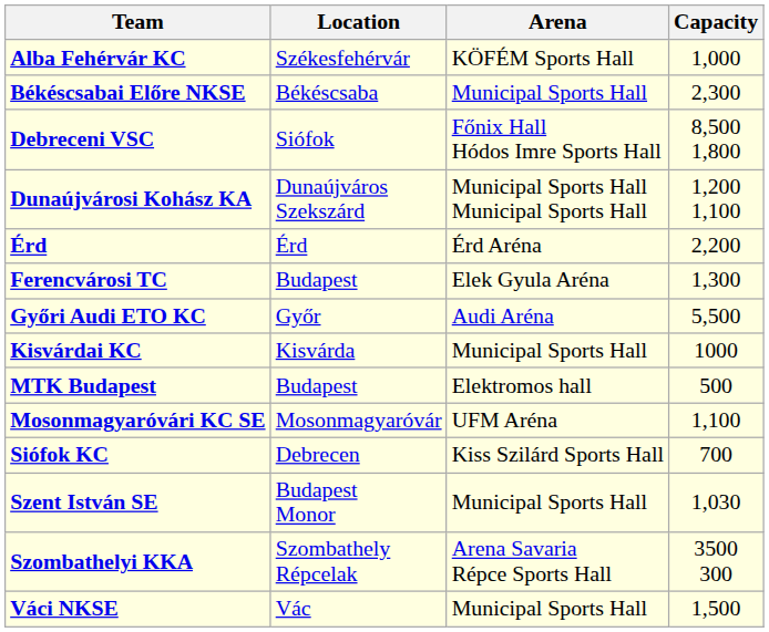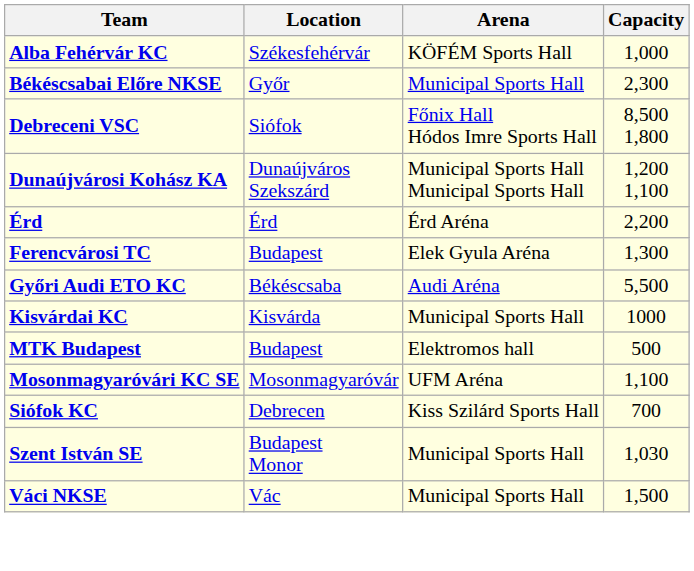 <table class="wikitable sortable" style="text-align: left;">
 <tr>
 <th>Team</th>
 <th>Location</th>
 <th>Arena</th>
 <th>Capacity</th>
 </tr>
 <tr bgcolor=ffffe0>
 <td><strong><a href='#'>Alba Fehérvár KC</a></strong></td>
 <td><a href='#'>Székesfehérvár</a></td>
 <td>KÖFÉM Sports Hall</td>
 <td align="center">1,000</td>
 </tr>
 <tr bgcolor=ffffe0>
 <td><strong><a href='#'>Békéscsabai Előre NKSE</a></strong></td>
-<td><a href='#'>Békéscsaba</a></td>
+<td><a href='#'>Győr</a></td>
 <td><a href='#'>Municipal Sports Hall</a></td>
 <td align="center">2,300</td>
 </tr>
 <tr bgcolor=ffffe0>
 <td><strong><a href='#'>Debreceni VSC</a></strong></td>
 <td><a href='#'>Siófok</a></td>
 <td><a href='#'>Főnix Hall</a> <br> Hódos Imre Sports Hall</td>
 <td align="center">8,500 <br> 1,800</td>
 </tr>
 <tr bgcolor=ffffe0>
 <td><strong><a href='#'>Dunaújvárosi Kohász KA</a></strong></td>
 <td><a href='#'>Dunaújváros</a> <br> <a href='#'>Szekszárd</a></td>
 <td>Municipal Sports Hall <br> Municipal Sports Hall</td>
 <td align="center">1,200 <br> 1,100</td>
 </tr>
 <tr bgcolor=ffffe0>
 <td><strong><a href='#'>Érd</a></strong></td>
 <td><a href='#'>Érd</a></td>
 <td>Érd Aréna</td>
 <td align="center">2,200</td>
 </tr>
 <tr bgcolor=ffffe0>
 <td><strong><a href='#'>Ferencvárosi TC</a></strong></td>
 <td><a href='#'>Budapest</a></td>
 <td>Elek Gyula Aréna</td>
 <td align="center">1,300</td>
 </tr>
 <tr bgcolor=ffffe0>
 <td><strong><a href='#'>Győri Audi ETO KC</a></strong></td>
-<td><a href='#'>Győr</a></td>
+<td><a href='#'>Békéscsaba</a></td>
 <td><a href='#'>Audi Aréna</a></td>
 <td align="center">5,500</td>
 </tr>
 <tr bgcolor=ffffe0>
 <td><strong><a href='#'>Kisvárdai KC</a></strong></td>
 <td><a href='#'>Kisvárda</a></td>
 <td>Municipal Sports Hall</td>
 <td align="center">1000</td>
 </tr>
 <tr bgcolor=ffffe0>
 <td><strong><a href='#'>MTK Budapest</a></strong></td>
 <td><a href='#'>Budapest</a></td>
 <td>Elektromos hall</td>
 <td align="center">500</td>
 </tr>
 <tr bgcolor=ffffe0>
 <td><strong><a href='#'>Mosonmagyaróvári KC SE</a></strong></td>
 <td><a href='#'>Mosonmagyaróvár</a></td>
 <td>UFM Aréna</td>
 <td align="center">1,100</td>
 </tr>
 <tr bgcolor=ffffe0>
 <td><strong><a href='#'>Siófok KC</a></strong></td>
 <td><a href='#'>Debrecen</a></td>
 <td>Kiss Szilárd Sports Hall</td>
 <td align="center">700</td>
 </tr>
 <tr bgcolor=ffffe0>
 <td><strong><a href='#'>Szent István SE</a></strong></td>
 <td><a href='#'>Budapest</a> <br> <a href='#'>Monor</a></td>
 <td>Municipal Sports Hall</td>
 <td align="center">1,030</td>
 </tr>
 <tr bgcolor=ffffe0>
-<td><strong><a href='#'>Szombathelyi KKA</a></strong></td>
-<td><a href='#'>Szombathely</a> <br> <a href='#'>Répcelak</a></td>
-<td><a href='#'>Arena Savaria</a> <br> Répce Sports Hall</td>
-<td align="center">3500 <br> 300</td>
-</tr>
-<tr bgcolor=ffffe0>
 <td><strong><a href='#'>Váci NKSE</a></strong></td>
 <td><a href='#'>Vác</a></td>
 <td>Municipal Sports Hall</td>
 <td align="center">1,500</td>
 </tr>
 </table>
